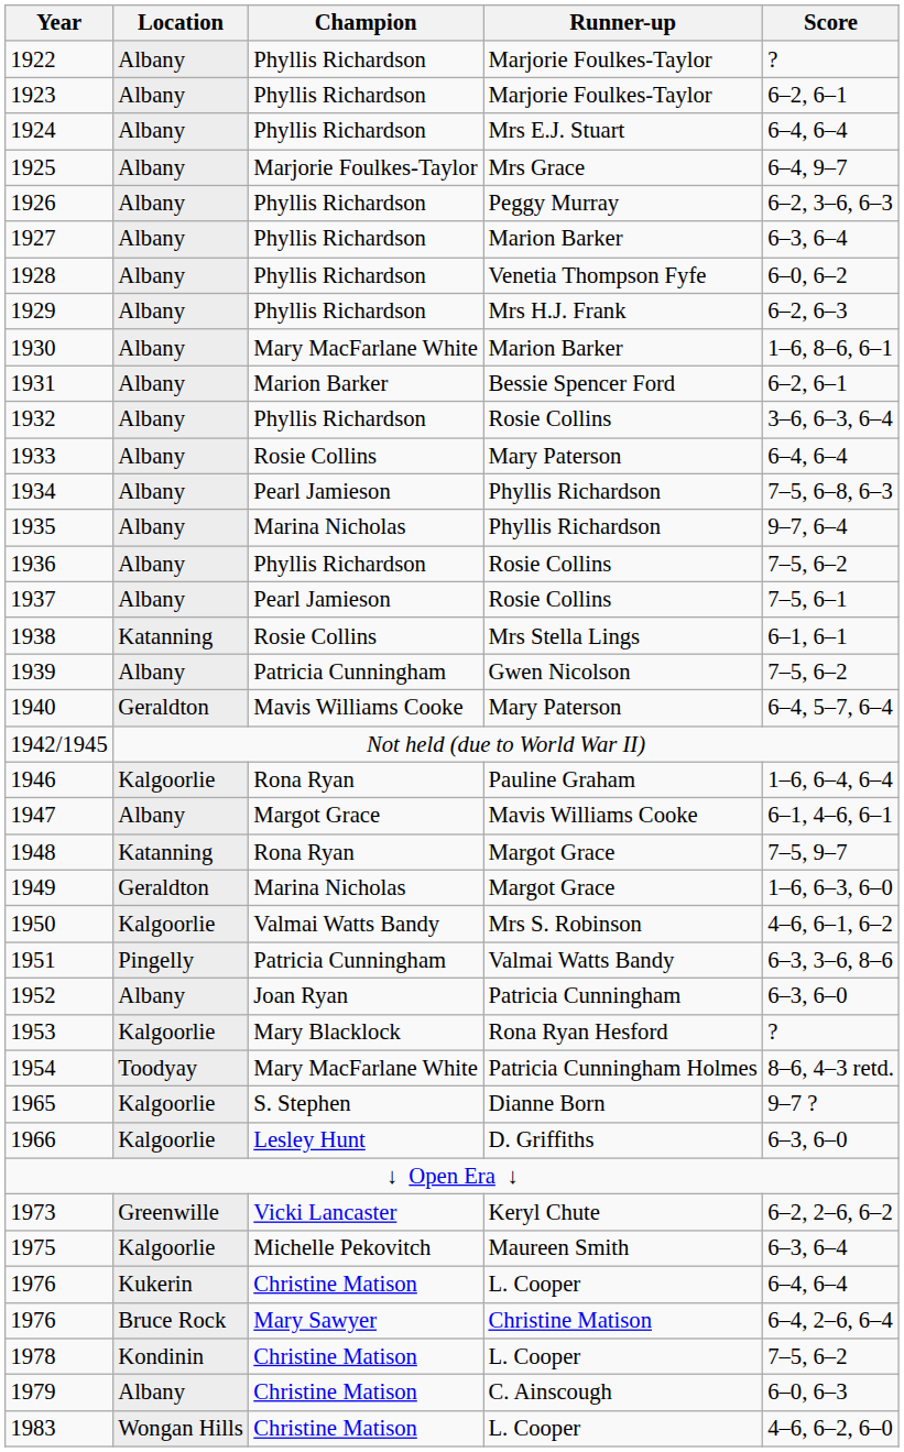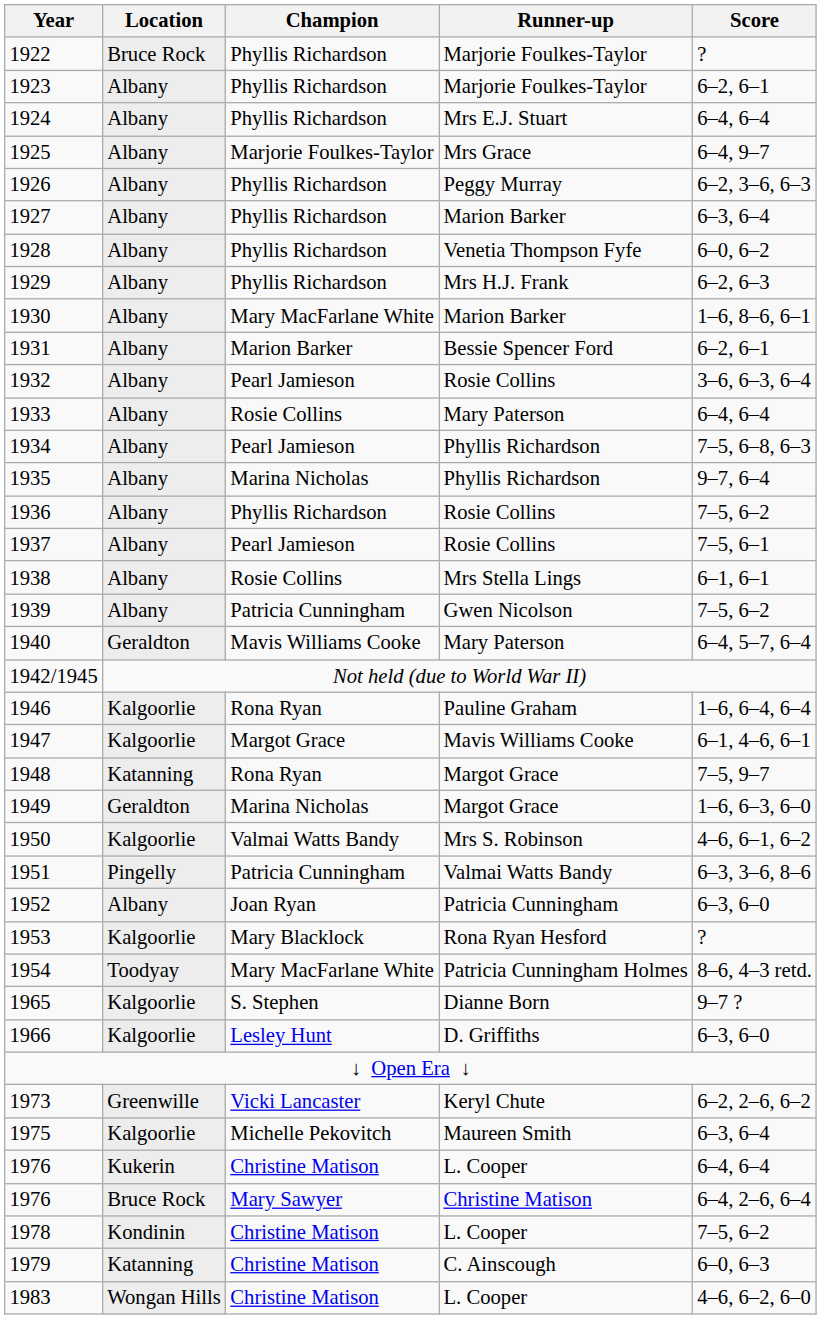 <table class="wikitable sortable">
 <tr>
 <th>Year</th>
 <th>Location</th>
 <th>Champion</th>
 <th>Runner-up</th>
 <th>Score</th>
 </tr>
 <tr>
 <td>1922</td>
-<td style="background:#ededed">Albany</td>
+<td style="background:#ededed">Bruce Rock</td>
 <td> Phyllis Richardson</td>
 <td> Marjorie Foulkes-Taylor</td>
 <td>?</td>
 </tr>
 <tr>
 <td>1923</td>
 <td style="background:#ededed">Albany</td>
 <td> Phyllis Richardson</td>
 <td> Marjorie Foulkes-Taylor</td>
 <td>6–2, 6–1</td>
 </tr>
 <tr>
 <td>1924</td>
 <td style="background:#ededed">Albany</td>
 <td> Phyllis Richardson</td>
 <td> Mrs E.J. Stuart</td>
 <td>6–4, 6–4</td>
 </tr>
 <tr>
 <td>1925</td>
 <td style="background:#ededed">Albany</td>
 <td> Marjorie Foulkes-Taylor</td>
 <td> Mrs Grace</td>
 <td>6–4, 9–7</td>
 </tr>
 <tr>
 <td>1926</td>
 <td style="background:#ededed">Albany</td>
 <td> Phyllis Richardson</td>
 <td> Peggy Murray</td>
 <td>6–2, 3–6, 6–3</td>
 </tr>
 <tr>
 <td>1927</td>
 <td style="background:#ededed">Albany</td>
 <td> Phyllis Richardson</td>
 <td> Marion Barker</td>
 <td>6–3, 6–4</td>
 </tr>
 <tr>
 <td>1928</td>
 <td style="background:#ededed">Albany</td>
 <td> Phyllis Richardson</td>
 <td> Venetia Thompson Fyfe</td>
 <td>6–0, 6–2</td>
 </tr>
 <tr>
 <td>1929</td>
 <td style="background:#ededed">Albany</td>
 <td> Phyllis Richardson</td>
 <td> Mrs H.J. Frank</td>
 <td>6–2, 6–3</td>
 </tr>
 <tr>
 <td>1930</td>
 <td style="background:#ededed">Albany</td>
 <td> Mary MacFarlane White</td>
 <td> Marion Barker</td>
 <td>1–6, 8–6, 6–1</td>
 </tr>
 <tr>
 <td>1931</td>
 <td style="background:#ededed">Albany</td>
 <td> Marion Barker</td>
 <td> Bessie Spencer Ford</td>
 <td>6–2, 6–1</td>
 </tr>
 <tr>
 <td>1932</td>
 <td style="background:#ededed">Albany</td>
-<td> Phyllis Richardson</td>
+<td> Pearl Jamieson</td>
 <td> Rosie Collins</td>
 <td>3–6, 6–3, 6–4</td>
 </tr>
 <tr>
 <td>1933</td>
 <td style="background:#ededed">Albany</td>
 <td> Rosie Collins</td>
 <td> Mary Paterson</td>
 <td>6–4, 6–4</td>
 </tr>
 <tr>
 <td>1934</td>
 <td style="background:#ededed">Albany</td>
 <td> Pearl Jamieson</td>
 <td> Phyllis Richardson</td>
 <td>7–5, 6–8, 6–3</td>
 </tr>
 <tr>
 <td>1935</td>
 <td style="background:#ededed">Albany</td>
 <td> Marina Nicholas</td>
 <td> Phyllis Richardson</td>
 <td>9–7, 6–4</td>
 </tr>
 <tr>
 <td>1936</td>
 <td style="background:#ededed">Albany</td>
 <td> Phyllis Richardson</td>
 <td> Rosie Collins</td>
 <td>7–5, 6–2</td>
 </tr>
 <tr>
 <td>1937</td>
 <td style="background:#ededed">Albany</td>
 <td> Pearl Jamieson</td>
 <td> Rosie Collins</td>
 <td>7–5, 6–1</td>
 </tr>
 <tr>
 <td>1938</td>
-<td style="background:#ededed">Katanning</td>
+<td style="background:#ededed">Albany</td>
 <td> Rosie Collins</td>
 <td> Mrs Stella Lings</td>
 <td>6–1, 6–1</td>
 </tr>
 <tr>
 <td>1939</td>
 <td style="background:#ededed">Albany</td>
 <td> Patricia Cunningham</td>
 <td> Gwen Nicolson</td>
 <td>7–5, 6–2</td>
 </tr>
 <tr>
 <td>1940</td>
 <td style="background:#ededed">Geraldton</td>
 <td> Mavis Williams Cooke</td>
 <td> Mary Paterson</td>
 <td>6–4, 5–7, 6–4</td>
 </tr>
 <tr>
 <td>1942/1945</td>
 <td colspan=5 align=center><em>Not held (due to World War II)</em></td>
 </tr>
 <tr>
 <td>1946</td>
 <td style="background:#ededed">Kalgoorlie</td>
 <td> Rona Ryan</td>
 <td> Pauline Graham</td>
 <td>1–6, 6–4, 6–4</td>
 </tr>
 <tr>
 <td>1947</td>
-<td style="background:#ededed">Albany</td>
+<td style="background:#ededed">Kalgoorlie</td>
 <td> Margot Grace</td>
 <td> Mavis Williams Cooke</td>
 <td>6–1, 4–6, 6–1</td>
 </tr>
 <tr>
 <td>1948</td>
 <td style="background:#ededed">Katanning</td>
 <td> Rona Ryan</td>
 <td> Margot Grace</td>
 <td>7–5, 9–7</td>
 </tr>
 <tr>
 <td>1949</td>
 <td style="background:#ededed">Geraldton</td>
 <td> Marina Nicholas</td>
 <td> Margot Grace</td>
 <td>1–6, 6–3, 6–0</td>
 </tr>
 <tr>
 <td>1950</td>
 <td style="background:#ededed">Kalgoorlie</td>
 <td> Valmai Watts Bandy</td>
 <td>  Mrs S. Robinson</td>
 <td>4–6, 6–1, 6–2</td>
 </tr>
 <tr>
 <td>1951</td>
 <td style="background:#ededed">Pingelly</td>
 <td> Patricia Cunningham</td>
 <td> Valmai Watts Bandy</td>
 <td>6–3, 3–6, 8–6</td>
 </tr>
 <tr>
 <td>1952</td>
 <td style="background:#ededed">Albany</td>
 <td> Joan Ryan</td>
 <td> Patricia Cunningham</td>
 <td>6–3, 6–0</td>
 </tr>
 <tr>
 <td>1953</td>
 <td style="background:#ededed">Kalgoorlie</td>
 <td> Mary Blacklock</td>
 <td> Rona Ryan Hesford</td>
 <td>?</td>
 </tr>
 <tr>
 <td>1954</td>
 <td style="background:#ededed">Toodyay</td>
 <td> Mary MacFarlane White</td>
 <td> Patricia Cunningham Holmes</td>
 <td>8–6, 4–3 retd.</td>
 </tr>
 <tr>
 <td>1965</td>
 <td style="background:#ededed">Kalgoorlie</td>
 <td> S. Stephen</td>
 <td> Dianne Born</td>
 <td>9–7 ?</td>
 </tr>
 <tr>
 <td>1966</td>
 <td style="background:#ededed">Kalgoorlie</td>
 <td> <a href='#'>Lesley Hunt</a></td>
 <td> D. Griffiths</td>
 <td>6–3, 6–0</td>
 </tr>
 <tr>
 <td colspan=5 align=center>↓  <a href='#'>Open Era</a>  ↓</td>
 </tr>
 <tr>
 <td>1973</td>
 <td style="background:#ededed">Greenwille</td>
 <td> <a href='#'>Vicki Lancaster</a></td>
 <td> Keryl Chute</td>
 <td>6–2, 2–6, 6–2</td>
 </tr>
 <tr>
 <td>1975</td>
 <td style="background:#ededed">Kalgoorlie</td>
 <td> Michelle Pekovitch</td>
 <td> Maureen Smith</td>
 <td>6–3, 6–4</td>
 </tr>
 <tr>
 <td>1976</td>
 <td style="background:#ededed">Kukerin</td>
 <td> <a href='#'>Christine Matison</a></td>
 <td> L. Cooper</td>
 <td>6–4, 6–4</td>
 </tr>
 <tr>
 <td>1976</td>
 <td style="background:#ededed">Bruce Rock</td>
 <td> <a href='#'>Mary Sawyer</a></td>
 <td> <a href='#'>Christine Matison</a></td>
 <td>6–4, 2–6, 6–4</td>
 </tr>
 <tr>
 <td>1978</td>
 <td style="background:#ededed">Kondinin</td>
 <td> <a href='#'>Christine Matison</a></td>
 <td> L. Cooper</td>
 <td>7–5, 6–2</td>
 </tr>
 <tr>
 <td>1979</td>
-<td style="background:#ededed">Albany</td>
+<td style="background:#ededed">Katanning</td>
 <td> <a href='#'>Christine Matison</a></td>
 <td> C. Ainscough</td>
 <td>6–0, 6–3</td>
 </tr>
 <tr>
 <td>1983</td>
 <td style="background:#ededed">Wongan Hills</td>
 <td> <a href='#'>Christine Matison</a></td>
 <td> L. Cooper</td>
 <td>4–6, 6–2, 6–0</td>
 </tr>
 </table>
